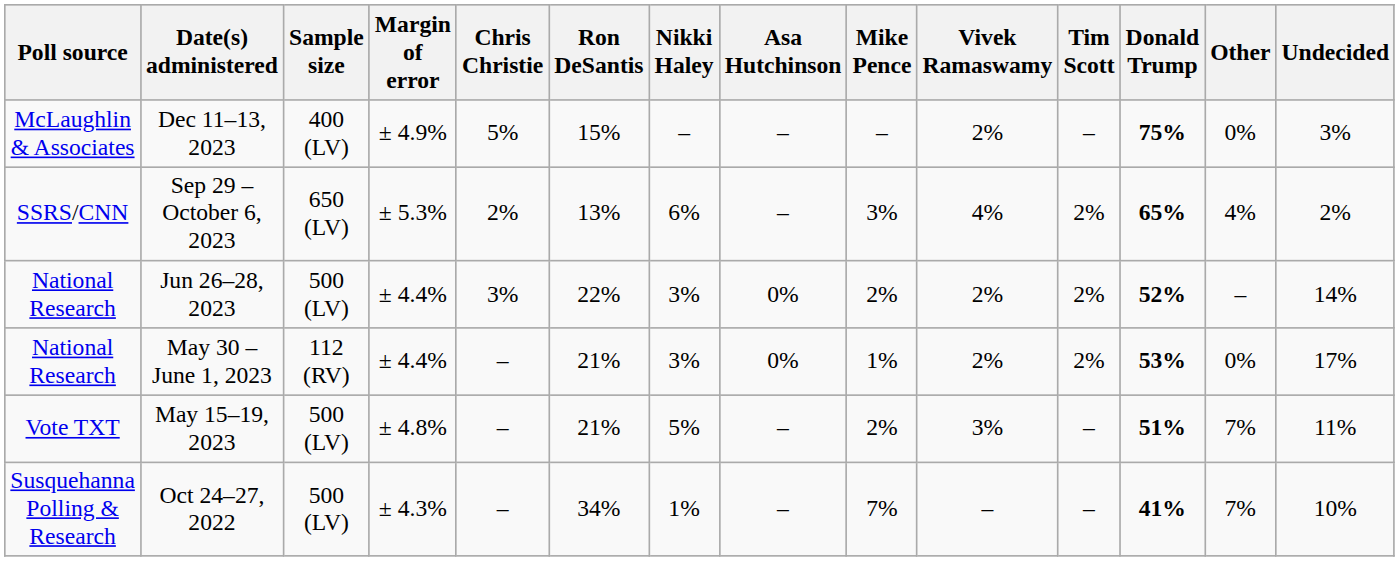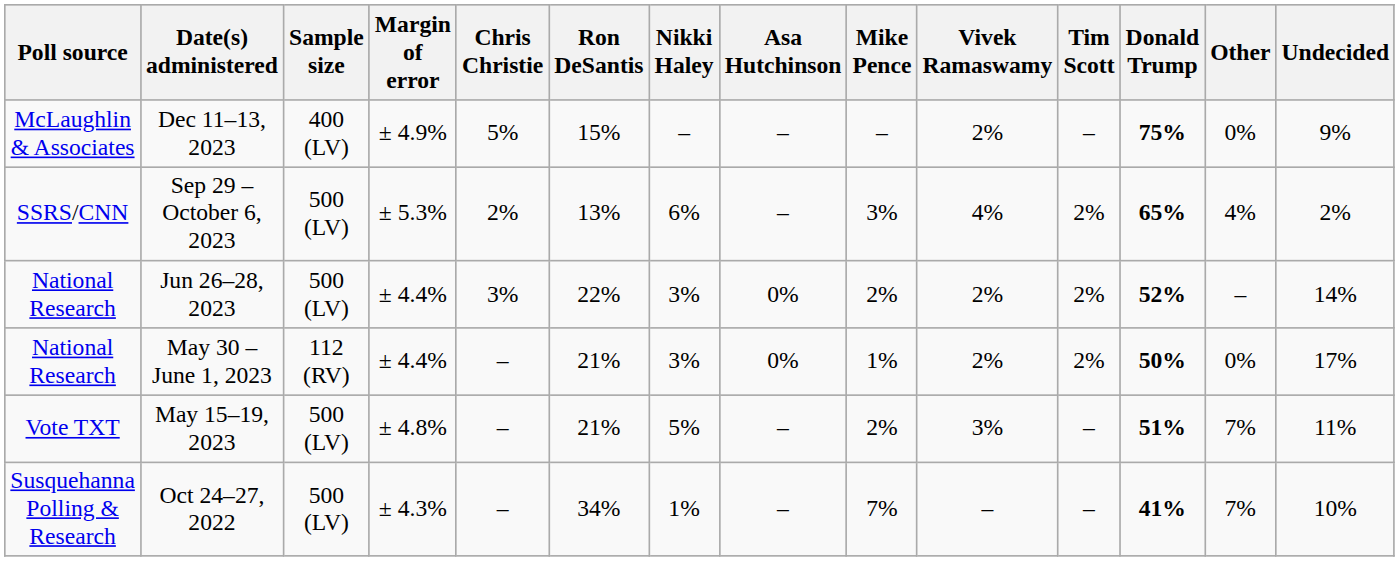 <table class="wikitable mw-datatable" style="font-size:90%;text-align:center;">
 <tr>
 <th>Poll source</th>
 <th>Date(s)<br>administered</th>
 <th>Sample<br>size</th>
 <th>Margin<br>of error</th>
 <th>Chris<br>Christie</th>
 <th>Ron<br>DeSantis</th>
 <th>Nikki<br>Haley</th>
 <th>Asa<br>Hutchinson</th>
 <th>Mike<br>Pence</th>
 <th>Vivek<br>Ramaswamy</th>
 <th>Tim<br>Scott</th>
 <th>Donald<br>Trump</th>
 <th>Other</th>
 <th>Undecided</th>
 </tr>
 <tr>
 <td><a href='#'>McLaughlin & Associates</a></td>
 <td>Dec 11–13, 2023</td>
 <td>400 (LV)</td>
 <td>± 4.9%</td>
 <td>5%</td>
 <td>15%</td>
 <td>–</td>
 <td>–</td>
 <td>–</td>
 <td>2%</td>
 <td>–</td>
 <td><strong>75%</strong></td>
 <td>0%</td>
-<td>3%</td>
+<td>9%</td>
 </tr>
 <tr>
 <td><a href='#'>SSRS</a>/<a href='#'>CNN</a></td>
 <td>Sep 29 – October 6, 2023</td>
-<td>650 (LV)</td>
+<td>500 (LV)</td>
 <td>± 5.3%</td>
 <td>2%</td>
 <td>13%</td>
 <td>6%</td>
 <td>–</td>
 <td>3%</td>
 <td>4%</td>
 <td>2%</td>
 <td><strong>65%</strong></td>
 <td>4%</td>
 <td>2%</td>
 </tr>
 <tr>
 <td><a href='#'>National Research</a></td>
 <td>Jun 26–28, 2023</td>
 <td>500 (LV)</td>
 <td>± 4.4%</td>
 <td>3%</td>
 <td>22%</td>
 <td>3%</td>
 <td>0%</td>
 <td>2%</td>
 <td>2%</td>
 <td>2%</td>
 <td><strong>52%</strong></td>
 <td>–</td>
 <td>14%</td>
 </tr>
 <tr>
 <td><a href='#'>National Research</a></td>
 <td>May 30 – June 1, 2023</td>
 <td>112 (RV)</td>
 <td>± 4.4%</td>
 <td>–</td>
 <td>21%</td>
 <td>3%</td>
 <td>0%</td>
 <td>1%</td>
 <td>2%</td>
 <td>2%</td>
-<td><strong>53%</strong></td>
+<td><strong>50%</strong></td>
 <td>0%</td>
 <td>17%</td>
 </tr>
 <tr>
 <td><a href='#'>Vote TXT</a></td>
 <td>May 15–19, 2023</td>
 <td>500 (LV)</td>
 <td>± 4.8%</td>
 <td>–</td>
 <td>21%</td>
 <td>5%</td>
 <td>–</td>
 <td>2%</td>
 <td>3%</td>
 <td>–</td>
 <td><strong>51%</strong></td>
 <td>7%</td>
 <td>11%</td>
 </tr>
 <tr>
 <td><a href='#'>Susquehanna Polling & Research</a></td>
 <td>Oct 24–27, 2022</td>
 <td>500 (LV)</td>
 <td>± 4.3%</td>
 <td>–</td>
 <td>34%</td>
 <td>1%</td>
 <td>–</td>
 <td>7%</td>
 <td>–</td>
 <td>–</td>
 <td><strong>41%</strong></td>
 <td>7%</td>
 <td>10%</td>
 </tr>
 </table>
